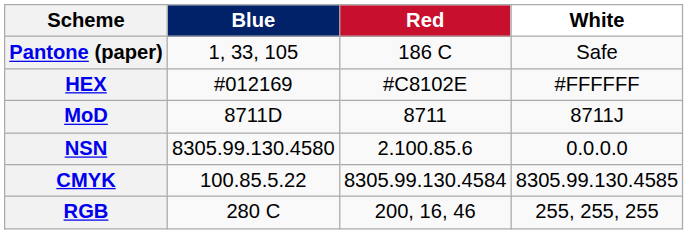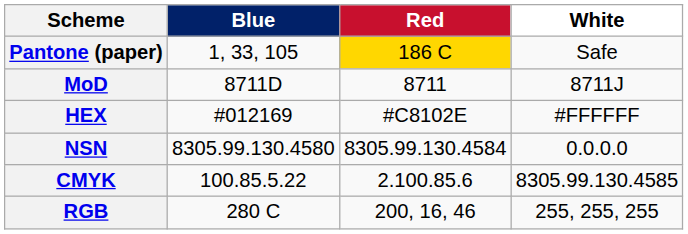 <table class="wikitable" style="text-align:center;">
 <tr>
 <th>Scheme</th>
 <th scope="col" style="background:#012169; color:white;">Blue</th>
 <th scope="col" style="background:#C8102E; color:white;">Red</th>
 <th scope="col" style="background:white; color:black;">White</th>
 </tr>
 <tr>
 <th scope="row"><a href='#'>Pantone</a> (paper)</th>
 <td>1, 33, 105</td>
-<td>186 C</td>
+<td style="background: gold;">186 C</td>
 <td>Safe</td>
+</tr>
+<tr>
+<th scope="row"><a href='#'>MoD</a></th>
+<td>8711D</td>
+<td>8711</td>
+<td>8711J</td>
 </tr>
 <tr>
 <th scope="row"><a href='#'>HEX</a></th>
 <td>#012169</td>
 <td>#C8102E</td>
 <td>#FFFFFF</td>
 </tr>
 <tr>
-<th scope="row"><a href='#'>MoD</a></th>
-<td>8711D</td>
-<td>8711</td>
-<td>8711J</td>
-</tr>
-<tr>
 <th scope="row"><a href='#'>NSN</a></th>
 <td>8305.99.130.4580</td>
-<td>2.100.85.6</td>
+<td>8305.99.130.4584</td>
 <td>0.0.0.0</td>
 </tr>
 <tr>
 <th scope="row"><a href='#'>CMYK</a></th>
 <td>100.85.5.22</td>
-<td>8305.99.130.4584</td>
+<td>2.100.85.6</td>
 <td>8305.99.130.4585</td>
 </tr>
 <tr>
 <th scope="row"><a href='#'>RGB</a></th>
 <td>280 C</td>
 <td>200, 16, 46</td>
 <td>255, 255, 255</td>
 </tr>
 </table>
